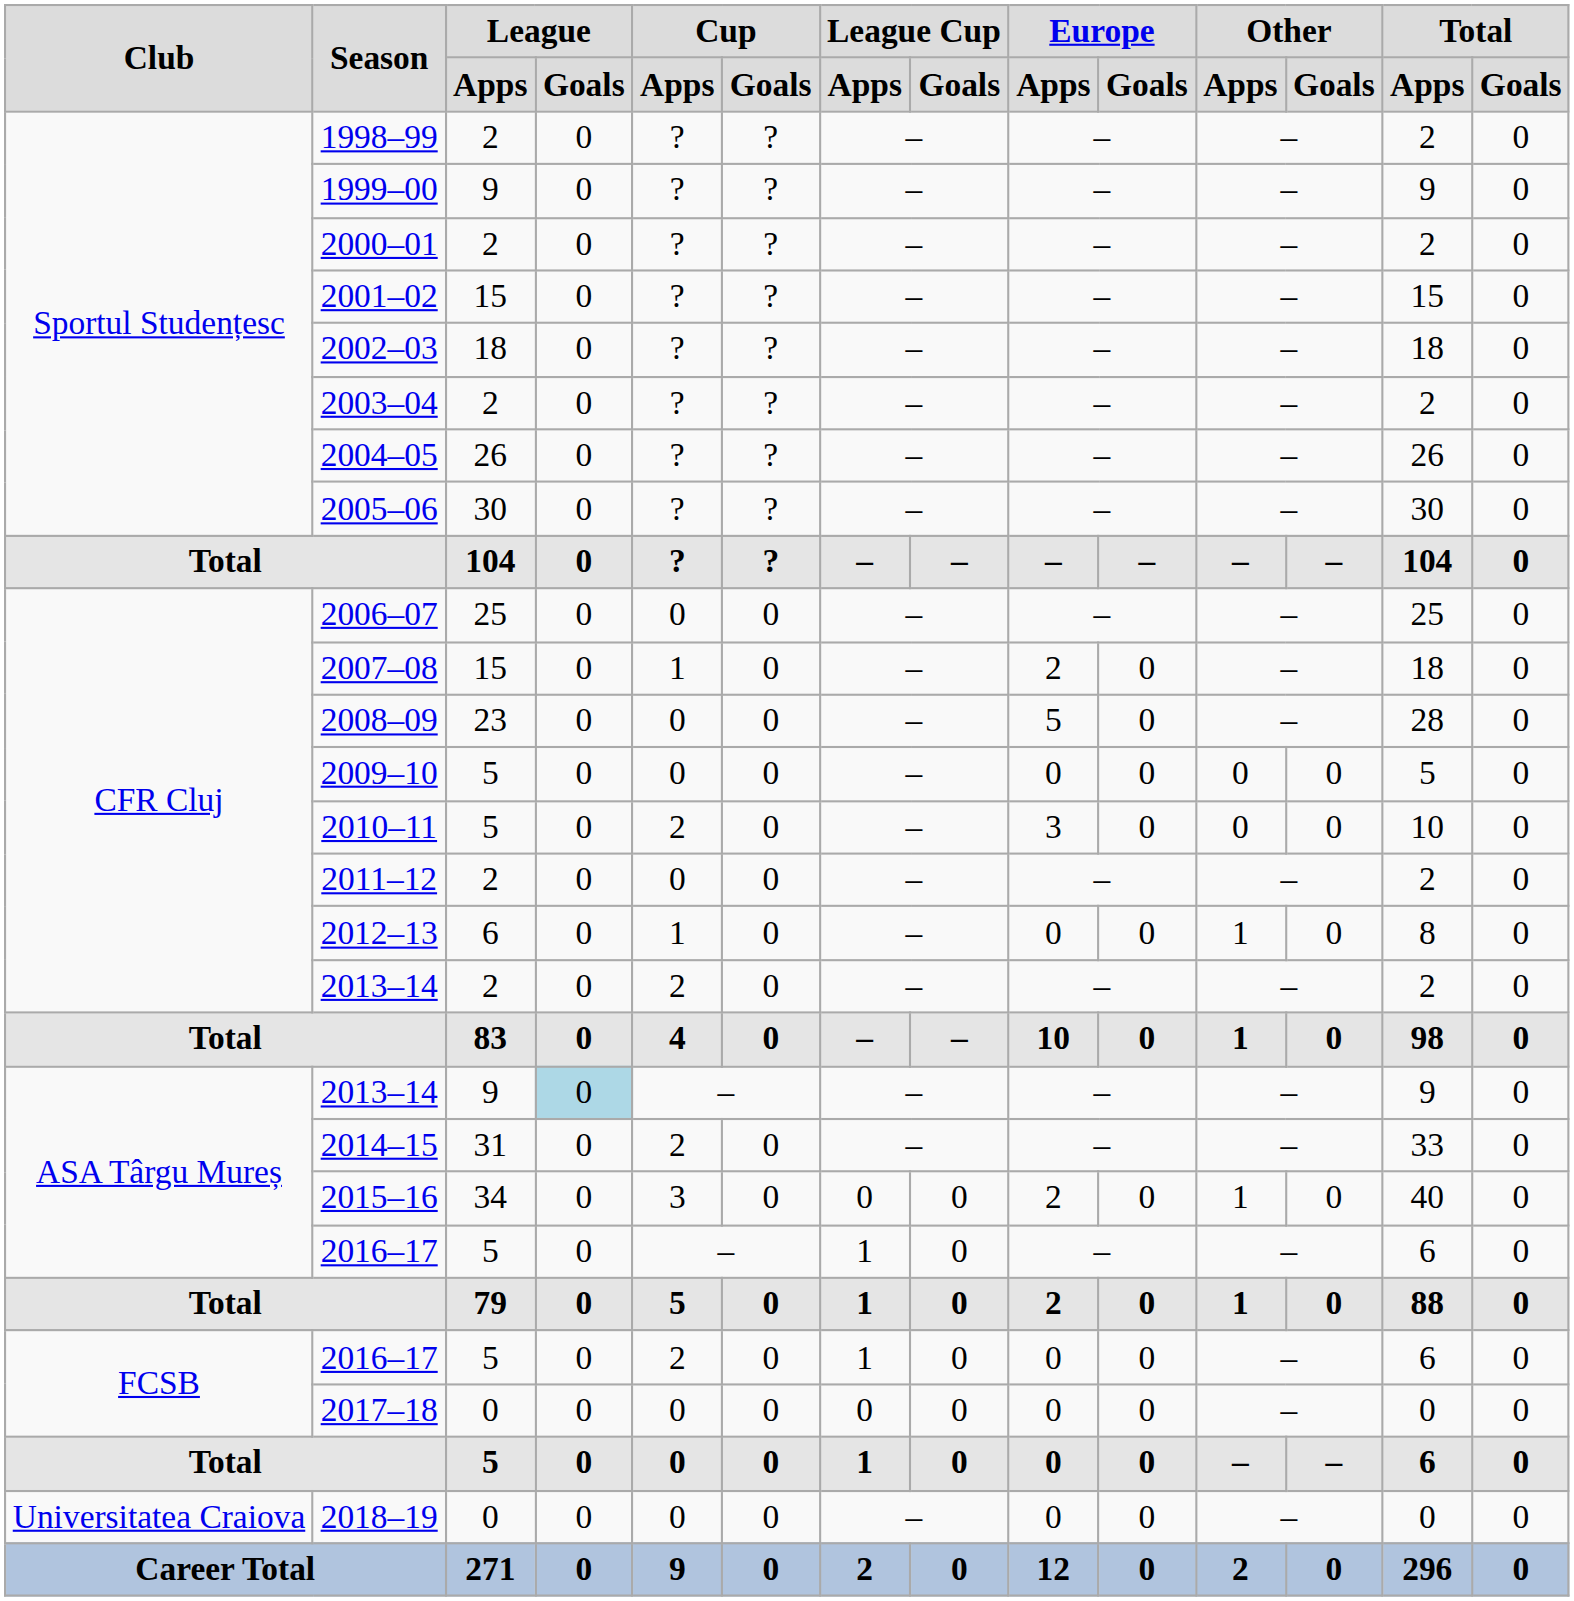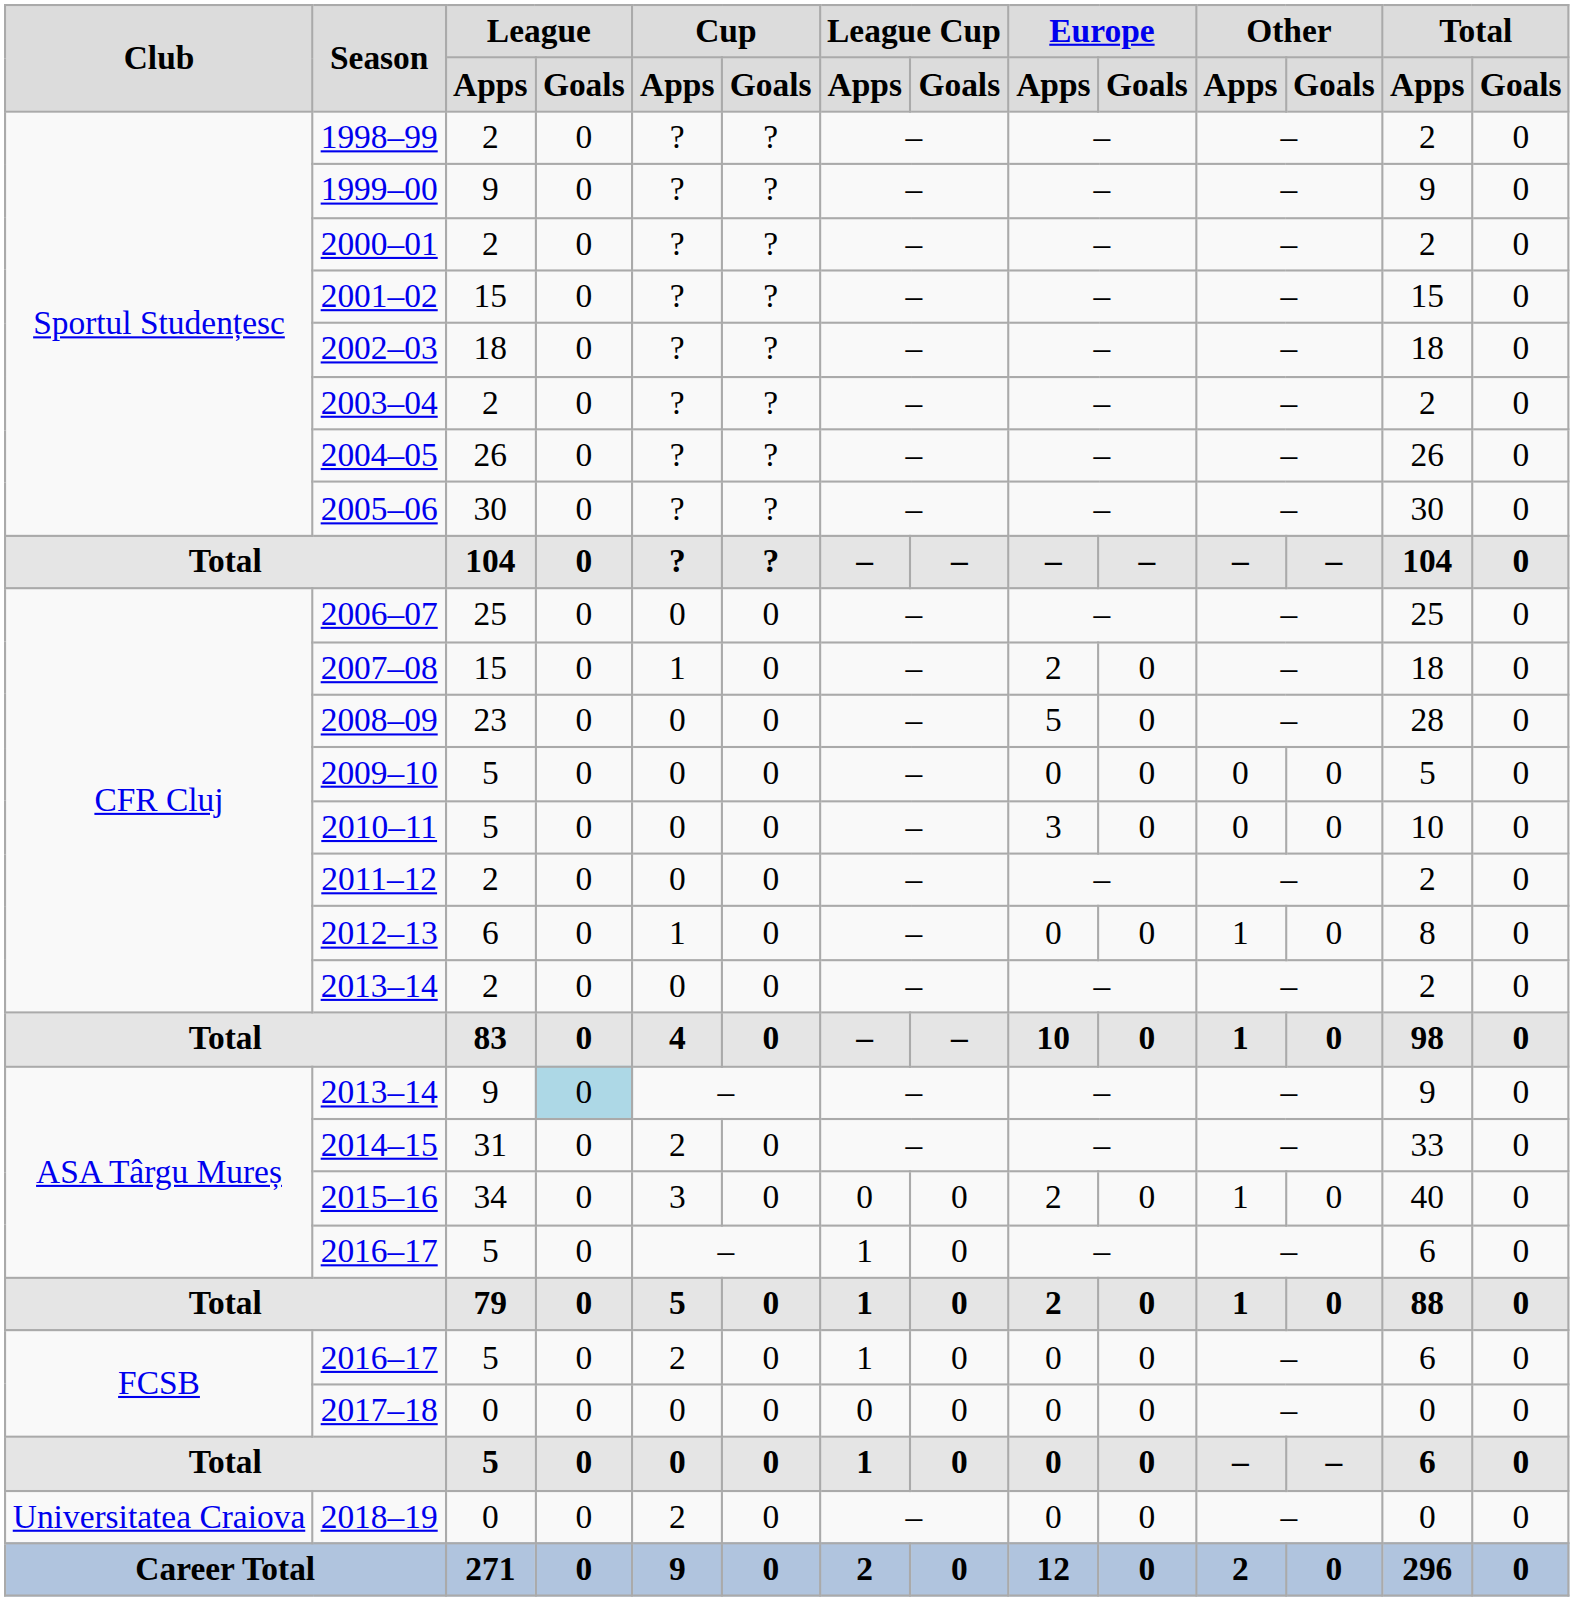 <table class="wikitable" style="text-align: center;">
 <tr>
 <th style="background: #DCDCDC; text-align: center" rowspan="2"><strong>Club</strong></th>
 <th style="background: #DCDCDC; text-align: center" rowspan="2"><strong>Season</strong></th>
 <th style="background: #DCDCDC; text-align: center" colspan="2"><strong>League</strong></th>
 <th style="background: #DCDCDC; text-align: center" colspan="2"><strong>Cup</strong></th>
 <th style="background: #DCDCDC; text-align: center" colspan="2"><strong>League Cup</strong></th>
 <th style="background: #DCDCDC; text-align: center" colspan="2"><a href='#'>Europe</a></th>
 <th style="background: #DCDCDC; text-align: center" colspan="2"><strong>Other</strong></th>
 <th style="background: #DCDCDC; text-align: center" colspan="3"><strong>Total</strong></th>
 </tr>
 <tr>
 <th style="background:#dcdcdc; text-align:center;">Apps</th>
 <th style="background:#dcdcdc; text-align:center;">Goals</th>
 <th style="background:#dcdcdc; text-align:center;">Apps</th>
 <th style="background:#dcdcdc; text-align:center;">Goals</th>
 <th style="background:#dcdcdc; text-align:center;">Apps</th>
 <th style="background:#dcdcdc; text-align:center;">Goals</th>
 <th style="background:#dcdcdc; text-align:center;">Apps</th>
 <th style="background:#dcdcdc; text-align:center;">Goals</th>
 <th style="background:#dcdcdc; text-align:center;">Apps</th>
 <th style="background:#dcdcdc; text-align:center;">Goals</th>
 <th style="background:#dcdcdc; text-align:center;">Apps</th>
 <th style="background:#dcdcdc; text-align:center;">Goals</th>
 </tr>
 <tr>
 <td rowspan="8"><a href='#'>Sportul Studențesc</a></td>
 <td><a href='#'>1998–99</a></td>
 <td>2</td>
 <td>0</td>
 <td>?</td>
 <td>?</td>
 <td rowspan=1 colspan="2">–</td>
 <td rowspan=1 colspan="2">–</td>
 <td rowspan=1 colspan="2">–</td>
 <td>2</td>
 <td>0</td>
 </tr>
 <tr>
 <td><a href='#'>1999–00</a></td>
 <td>9</td>
 <td>0</td>
 <td>?</td>
 <td>?</td>
 <td rowspan=1 colspan="2">–</td>
 <td rowspan=1 colspan="2">–</td>
 <td rowspan=1 colspan="2">–</td>
 <td>9</td>
 <td>0</td>
 </tr>
 <tr>
 <td><a href='#'>2000–01</a></td>
 <td>2</td>
 <td>0</td>
 <td>?</td>
 <td>?</td>
 <td rowspan=1 colspan="2">–</td>
 <td rowspan=1 colspan="2">–</td>
 <td rowspan=1 colspan="2">–</td>
 <td>2</td>
 <td>0</td>
 </tr>
 <tr>
 <td><a href='#'>2001–02</a></td>
 <td>15</td>
 <td>0</td>
 <td>?</td>
 <td>?</td>
 <td rowspan=1 colspan="2">–</td>
 <td rowspan=1 colspan="2">–</td>
 <td rowspan=1 colspan="2">–</td>
 <td>15</td>
 <td>0</td>
 </tr>
 <tr>
 <td><a href='#'>2002–03</a></td>
 <td>18</td>
 <td>0</td>
 <td>?</td>
 <td>?</td>
 <td rowspan=1 colspan="2">–</td>
 <td rowspan=1 colspan="2">–</td>
 <td rowspan=1 colspan="2">–</td>
 <td>18</td>
 <td>0</td>
 </tr>
 <tr>
 <td><a href='#'>2003–04</a></td>
 <td>2</td>
 <td>0</td>
 <td>?</td>
 <td>?</td>
 <td rowspan=1 colspan="2">–</td>
 <td rowspan=1 colspan="2">–</td>
 <td rowspan=1 colspan="2">–</td>
 <td>2</td>
 <td>0</td>
 </tr>
 <tr>
 <td><a href='#'>2004–05</a></td>
 <td>26</td>
 <td>0</td>
 <td>?</td>
 <td>?</td>
 <td rowspan=1 colspan="2">–</td>
 <td rowspan=1 colspan="2">–</td>
 <td rowspan=1 colspan="2">–</td>
 <td>26</td>
 <td>0</td>
 </tr>
 <tr>
 <td><a href='#'>2005–06</a></td>
 <td>30</td>
 <td>0</td>
 <td>?</td>
 <td>?</td>
 <td rowspan=1 colspan="2">–</td>
 <td rowspan=1 colspan="2">–</td>
 <td rowspan=1 colspan="2">–</td>
 <td>30</td>
 <td>0</td>
 </tr>
 <tr>
 <th style="background: #E5E5E5; text-align: center" colspan="2">Total</th>
 <th style="background:#e5e5e5; text-align:center;">104</th>
 <th style="background:#e5e5e5; text-align:center;">0</th>
 <th style="background:#e5e5e5; text-align:center;">?</th>
 <th style="background:#e5e5e5; text-align:center;">?</th>
 <th style="background:#e5e5e5; text-align:center;">–</th>
 <th style="background:#e5e5e5; text-align:center;">–</th>
 <th style="background:#e5e5e5; text-align:center;">–</th>
 <th style="background:#e5e5e5; text-align:center;">–</th>
 <th style="background:#e5e5e5; text-align:center;">–</th>
 <th style="background:#e5e5e5; text-align:center;">–</th>
 <th style="background:#e5e5e5; text-align:center;">104</th>
 <th style="background:#e5e5e5; text-align:center;">0</th>
 </tr>
 <tr>
 <td rowspan="8"><a href='#'>CFR Cluj</a></td>
 <td><a href='#'>2006–07</a></td>
 <td>25</td>
 <td>0</td>
 <td>0</td>
 <td>0</td>
 <td rowspan=1 colspan="2">–</td>
 <td rowspan=1 colspan="2">–</td>
 <td rowspan=1 colspan="2">–</td>
 <td>25</td>
 <td>0</td>
 </tr>
 <tr>
 <td><a href='#'>2007–08</a></td>
 <td>15</td>
 <td>0</td>
 <td>1</td>
 <td>0</td>
 <td rowspan=1 colspan="2">–</td>
 <td>2</td>
 <td>0</td>
 <td rowspan=1 colspan="2">–</td>
 <td>18</td>
 <td>0</td>
 </tr>
 <tr>
 <td><a href='#'>2008–09</a></td>
 <td>23</td>
 <td>0</td>
 <td>0</td>
 <td>0</td>
 <td rowspan=1 colspan="2">–</td>
 <td>5</td>
 <td>0</td>
 <td rowspan=1 colspan="2">–</td>
 <td>28</td>
 <td>0</td>
 </tr>
 <tr>
 <td><a href='#'>2009–10</a></td>
 <td>5</td>
 <td>0</td>
 <td>0</td>
 <td>0</td>
 <td rowspan=1 colspan="2">–</td>
 <td>0</td>
 <td>0</td>
 <td>0</td>
 <td>0</td>
 <td>5</td>
 <td>0</td>
 </tr>
 <tr>
 <td><a href='#'>2010–11</a></td>
 <td>5</td>
 <td>0</td>
-<td>2</td>
+<td>0</td>
 <td>0</td>
 <td rowspan=1 colspan="2">–</td>
 <td>3</td>
 <td>0</td>
 <td>0</td>
 <td>0</td>
 <td>10</td>
 <td>0</td>
 </tr>
 <tr>
 <td><a href='#'>2011–12</a></td>
 <td>2</td>
 <td>0</td>
 <td>0</td>
 <td>0</td>
 <td rowspan=1 colspan="2">–</td>
 <td rowspan=1 colspan="2">–</td>
 <td rowspan=1 colspan="2">–</td>
 <td>2</td>
 <td>0</td>
 </tr>
 <tr>
 <td><a href='#'>2012–13</a></td>
 <td>6</td>
 <td>0</td>
 <td>1</td>
 <td>0</td>
 <td rowspan=1 colspan="2">–</td>
 <td>0</td>
 <td>0</td>
 <td>1</td>
 <td>0</td>
 <td>8</td>
 <td>0</td>
 </tr>
 <tr>
 <td><a href='#'>2013–14</a></td>
 <td>2</td>
 <td>0</td>
-<td>2</td>
+<td>0</td>
 <td>0</td>
 <td rowspan=1 colspan="2">–</td>
 <td rowspan=1 colspan="2">–</td>
 <td rowspan=1 colspan="2">–</td>
 <td>2</td>
 <td>0</td>
 </tr>
 <tr>
 <th style="background: #E5E5E5; text-align: center" colspan="2">Total</th>
 <th style="background:#e5e5e5; text-align:center;">83</th>
 <th style="background:#e5e5e5; text-align:center;">0</th>
 <th style="background:#e5e5e5; text-align:center;">4</th>
 <th style="background:#e5e5e5; text-align:center;">0</th>
 <th style="background:#e5e5e5; text-align:center;">–</th>
 <th style="background:#e5e5e5; text-align:center;">–</th>
 <th style="background:#e5e5e5; text-align:center;">10</th>
 <th style="background:#e5e5e5; text-align:center;">0</th>
 <th style="background:#e5e5e5; text-align:center;">1</th>
 <th style="background:#e5e5e5; text-align:center;">0</th>
 <th style="background:#e5e5e5; text-align:center;">98</th>
 <th style="background:#e5e5e5; text-align:center;">0</th>
 </tr>
 <tr>
 <td rowspan="4"><a href='#'>ASA Târgu Mureș</a></td>
 <td><a href='#'>2013–14</a></td>
 <td>9</td>
 <td style="background: lightblue;">0</td>
 <td rowspan=1 colspan="2">–</td>
 <td rowspan=1 colspan="2">–</td>
 <td rowspan=1 colspan="2">–</td>
 <td rowspan=1 colspan="2">–</td>
 <td>9</td>
 <td>0</td>
 </tr>
 <tr>
 <td><a href='#'>2014–15</a></td>
 <td>31</td>
 <td>0</td>
 <td>2</td>
 <td>0</td>
 <td rowspan=1 colspan="2">–</td>
 <td rowspan=1 colspan="2">–</td>
 <td rowspan=1 colspan="2">–</td>
 <td>33</td>
 <td>0</td>
 </tr>
 <tr>
 <td><a href='#'>2015–16</a></td>
 <td>34</td>
 <td>0</td>
 <td>3</td>
 <td>0</td>
 <td>0</td>
 <td>0</td>
 <td>2</td>
 <td>0</td>
 <td>1</td>
 <td>0</td>
 <td>40</td>
 <td>0</td>
 </tr>
 <tr>
 <td><a href='#'>2016–17</a></td>
 <td>5</td>
 <td>0</td>
 <td rowspan=1 colspan="2">–</td>
 <td>1</td>
 <td>0</td>
 <td rowspan=1 colspan="2">–</td>
 <td rowspan=1 colspan="2">–</td>
 <td>6</td>
 <td>0</td>
 </tr>
 <tr>
 <th style="background: #E5E5E5; text-align: center" colspan="2">Total</th>
 <th style="background:#e5e5e5; text-align:center;">79</th>
 <th style="background:#e5e5e5; text-align:center;">0</th>
 <th style="background:#e5e5e5; text-align:center;">5</th>
 <th style="background:#e5e5e5; text-align:center;">0</th>
 <th style="background:#e5e5e5; text-align:center;">1</th>
 <th style="background:#e5e5e5; text-align:center;">0</th>
 <th style="background:#e5e5e5; text-align:center;">2</th>
 <th style="background:#e5e5e5; text-align:center;">0</th>
 <th style="background:#e5e5e5; text-align:center;">1</th>
 <th style="background:#e5e5e5; text-align:center;">0</th>
 <th style="background:#e5e5e5; text-align:center;">88</th>
 <th style="background:#e5e5e5; text-align:center;">0</th>
 </tr>
 <tr>
 <td rowspan="2"><a href='#'>FCSB</a></td>
 <td><a href='#'>2016–17</a></td>
 <td>5</td>
 <td>0</td>
 <td>2</td>
 <td>0</td>
 <td>1</td>
 <td>0</td>
 <td>0</td>
 <td>0</td>
 <td rowspan=1 colspan="2">–</td>
 <td>6</td>
 <td>0</td>
 </tr>
 <tr>
 <td><a href='#'>2017–18</a></td>
 <td>0</td>
 <td>0</td>
 <td>0</td>
 <td>0</td>
 <td>0</td>
 <td>0</td>
 <td>0</td>
 <td>0</td>
 <td rowspan=1 colspan="2">–</td>
 <td>0</td>
 <td>0</td>
 </tr>
 <tr>
 <th style="background: #E5E5E5; text-align: center" colspan="2">Total</th>
 <th style="background:#e5e5e5; text-align:center;">5</th>
 <th style="background:#e5e5e5; text-align:center;">0</th>
 <th style="background:#e5e5e5; text-align:center;">0</th>
 <th style="background:#e5e5e5; text-align:center;">0</th>
 <th style="background:#e5e5e5; text-align:center;">1</th>
 <th style="background:#e5e5e5; text-align:center;">0</th>
 <th style="background:#e5e5e5; text-align:center;">0</th>
 <th style="background:#e5e5e5; text-align:center;">0</th>
 <th style="background:#e5e5e5; text-align:center;">–</th>
 <th style="background:#e5e5e5; text-align:center;">–</th>
 <th style="background:#e5e5e5; text-align:center;">6</th>
 <th style="background:#e5e5e5; text-align:center;">0</th>
 </tr>
 <tr>
 <td rowspan="1"><a href='#'>Universitatea Craiova</a></td>
 <td><a href='#'>2018–19</a></td>
 <td>0</td>
 <td>0</td>
-<td>0</td>
+<td>2</td>
 <td>0</td>
 <td rowspan=1 colspan="2">–</td>
 <td>0</td>
 <td>0</td>
 <td rowspan=1 colspan="2">–</td>
 <td>0</td>
 <td>0</td>
 </tr>
 <tr>
 <th style="background: #b0c4de; text-align: center" colspan="2"><strong>Career Total</strong></th>
 <th style="background:#b0c4de; text-align:center;">271</th>
 <th style="background:#b0c4de; text-align:center;">0</th>
 <th style="background:#b0c4de; text-align:center;">9</th>
 <th style="background:#b0c4de; text-align:center;">0</th>
 <th style="background:#b0c4de; text-align:center;">2</th>
 <th style="background:#b0c4de; text-align:center;">0</th>
 <th style="background:#b0c4de; text-align:center;">12</th>
 <th style="background:#b0c4de; text-align:center;">0</th>
 <th style="background:#b0c4de; text-align:center;">2</th>
 <th style="background:#b0c4de; text-align:center;">0</th>
 <th style="background:#b0c4de; text-align:center;">296</th>
 <th style="background:#b0c4de; text-align:center;">0</th>
 </tr>
 </table>
